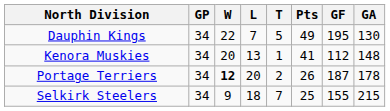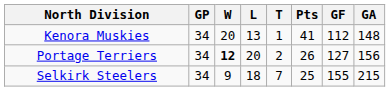 <table class="wikitable" style="text-align:center">
 <tr>
 <th width="45%">North Division</th>
 <th width="6.25%">GP</th>
 <th width="6.25%">W</th>
 <th width="6.25%">L</th>
 <th width="6.25%">T</th>
 <th width="7.5%">Pts</th>
 <th width="7.5%">GF</th>
 <th width="7.5%">GA</th>
-</tr>
-<tr>
-<td><a href='#'>Dauphin Kings</a></td>
-<td>34</td>
-<td>22</td>
-<td>7</td>
-<td>5</td>
-<td>49</td>
-<td>195</td>
-<td>130</td>
 </tr>
 <tr>
 <td><a href='#'>Kenora Muskies</a></td>
 <td>34</td>
 <td>20</td>
 <td>13</td>
 <td>1</td>
 <td>41</td>
 <td>112</td>
 <td>148</td>
 </tr>
 <tr>
 <td><a href='#'>Portage Terriers</a></td>
 <td>34</td>
 <td><strong>12</strong></td>
 <td>20</td>
 <td>2</td>
 <td>26</td>
-<td>187</td>
-<td>178</td>
+<td>127</td>
+<td>156</td>
 </tr>
 <tr>
 <td><a href='#'>Selkirk Steelers</a></td>
 <td>34</td>
 <td>9</td>
 <td>18</td>
 <td>7</td>
 <td>25</td>
 <td>155</td>
 <td>215</td>
 </tr>
 </table>
